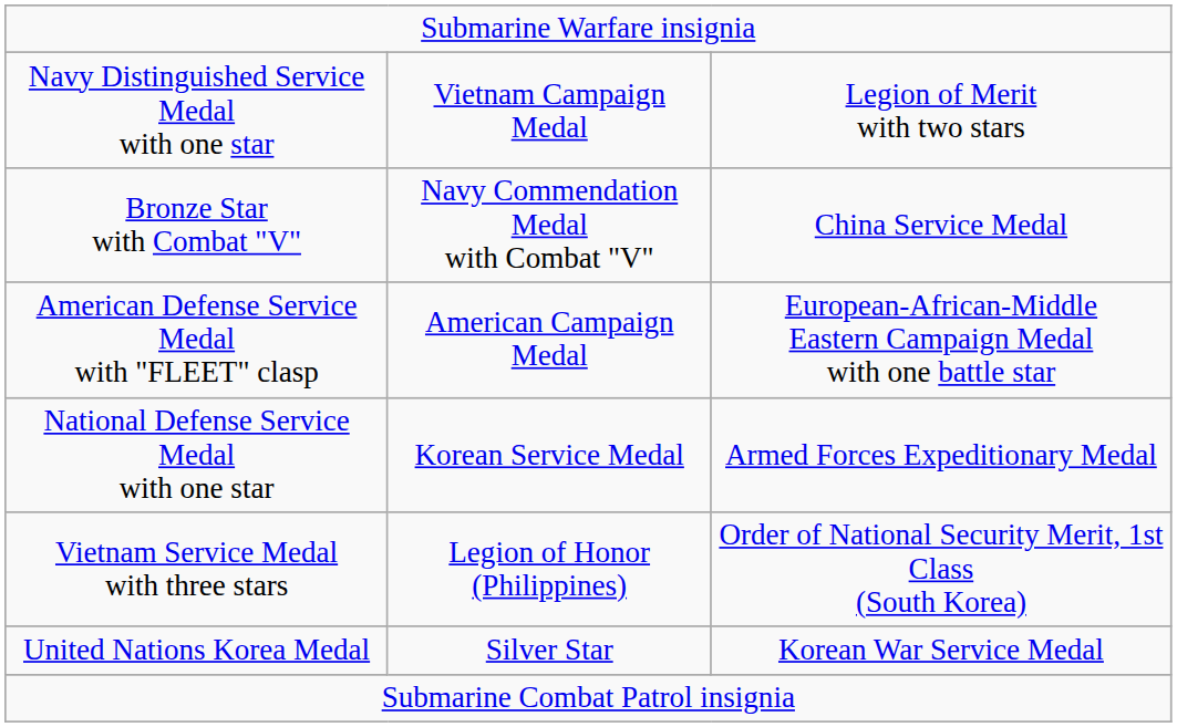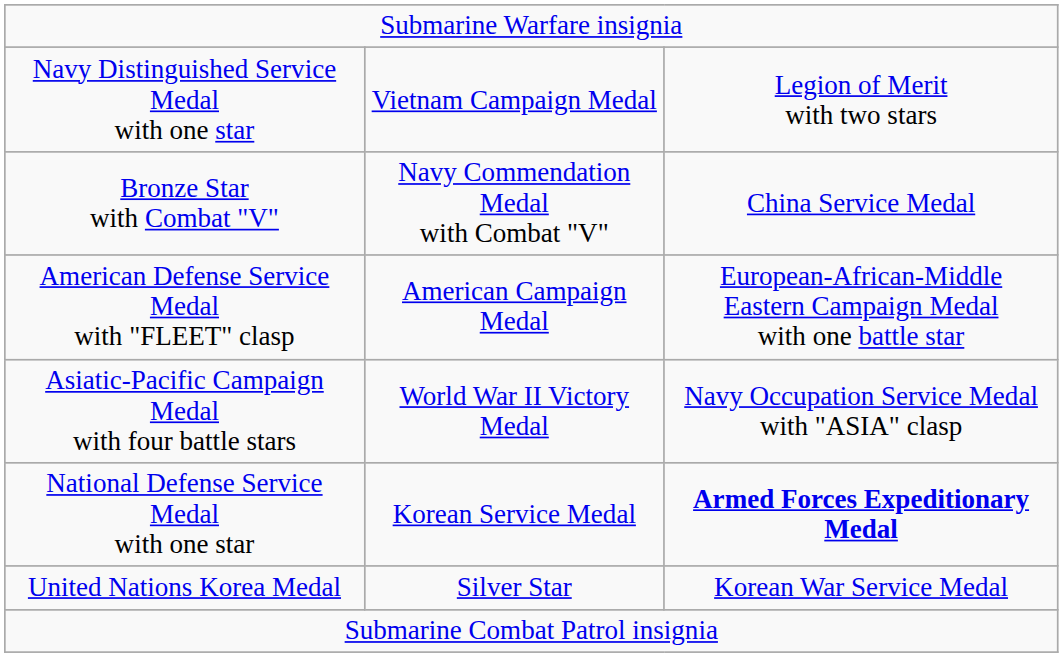 <table class="wikitable" style="margin:1em auto; text-align:center;">
 <tr>
 <td colspan=3><a href='#'>Submarine Warfare insignia</a></td>
 </tr>
 <tr>
 <td><a href='#'>Navy Distinguished Service Medal</a><br> with one <a href='#'>star</a></td>
 <td><a href='#'>Vietnam Campaign Medal</a></td>
 <td><a href='#'>Legion of Merit</a><br>with two stars</td>
 </tr>
 <tr>
 <td><a href='#'>Bronze Star</a><br>with <a href='#'>Combat "V"</a></td>
 <td><a href='#'>Navy Commendation Medal</a><br>with Combat "V"</td>
 <td><a href='#'>China Service Medal</a></td>
 </tr>
 <tr>
 <td><a href='#'>American Defense Service Medal</a><br>with "FLEET" clasp</td>
 <td><a href='#'>American Campaign Medal</a></td>
 <td><a href='#'>European-African-Middle<br>Eastern Campaign Medal</a><br>with one <a href='#'>battle star</a></td>
 </tr>
 <tr>
+<td><a href='#'>Asiatic-Pacific Campaign Medal</a><br>with four battle stars</td>
+<td><a href='#'>World War II Victory Medal</a></td>
+<td><a href='#'>Navy Occupation Service Medal</a><br>with "ASIA" clasp</td>
+</tr>
+<tr>
 <td><a href='#'>National Defense Service Medal</a><br>with one star</td>
 <td><a href='#'>Korean Service Medal</a></td>
-<td><a href='#'>Armed Forces Expeditionary Medal</a></td>
-</tr>
-<tr>
-<td><a href='#'>Vietnam Service Medal</a><br>with three stars</td>
-<td><a href='#'>Legion of Honor<br>(Philippines)</a></td>
-<td><a href='#'>Order of National Security Merit, 1st Class<br>(South Korea)</a></td>
+<td><strong><a href='#'>Armed Forces Expeditionary Medal</a></strong></td>
 </tr>
 <tr>
 <td><a href='#'>United Nations Korea Medal</a></td>
 <td><a href='#'>Silver Star</a></td>
 <td><a href='#'>Korean War Service Medal</a></td>
 </tr>
 <tr>
 <td colspan=3><a href='#'>Submarine Combat Patrol insignia</a></td>
 </tr>
 </table>
